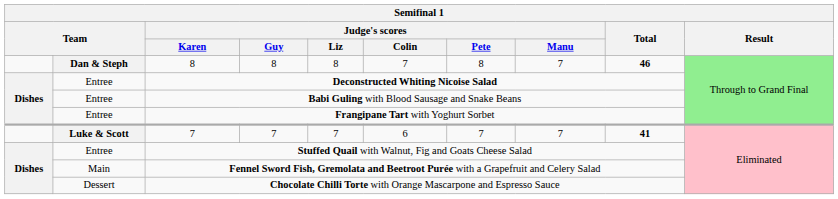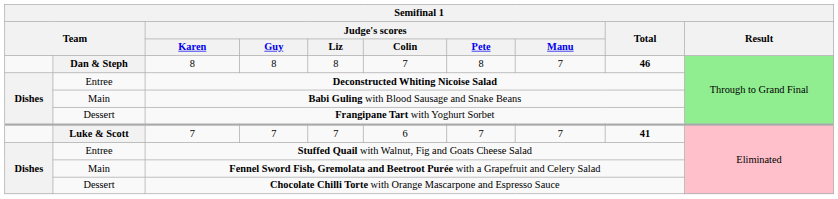 <table class="wikitable plainrowheaders" style="margin:1em auto; text-align:center; font-size:90%; width:80em;">
 <tr>
 <th colspan="10" >Semifinal 1</th>
 </tr>
 <tr>
 <th rowspan="2" colspan="2">Team</th>
 <th colspan="6">Judge's scores</th>
 <th rowspan="2">Total<br></th>
 <th rowspan="2">Result</th>
 </tr>
 <tr>
 <th><a href='#'>Karen</a></th>
 <th><a href='#'>Guy</a></th>
 <th>Liz</th>
 <th>Colin</th>
 <th><a href='#'>Pete</a></th>
 <th><a href='#'>Manu</a></th>
 </tr>
 <tr>
 <td></td>
 <th>Dan & Steph</th>
 <td>8</td>
 <td>8</td>
 <td>8</td>
 <td>7</td>
 <td>8</td>
 <td>7</td>
 <td><strong>46</strong></td>
 <td rowspan="4" style="background:lightgreen">Through to Grand Final</td>
 </tr>
 <tr>
 <th rowspan="3">Dishes</th>
 <td>Entree</td>
 <td colspan="7"><strong>Deconstructed Whiting Nicoise Salad</strong></td>
 </tr>
 <tr>
-<td>Entree</td>
+<td>Main</td>
 <td colspan="7"><strong>Babi Guling</strong> with Blood Sausage and Snake Beans</td>
 </tr>
 <tr>
-<td>Entree</td>
+<td>Dessert</td>
 <td colspan="7"><strong>Frangipane Tart</strong> with Yoghurt Sorbet</td>
 </tr>
 <tr style="border-top:3px solid #aaa;">
 <td></td>
 <th>Luke & Scott</th>
 <td>7</td>
 <td>7</td>
 <td>7</td>
 <td>6</td>
 <td>7</td>
 <td>7</td>
 <td><strong>41</strong></td>
 <td rowspan="4" style="background:pink">Eliminated</td>
 </tr>
 <tr>
 <th rowspan="3">Dishes</th>
 <td>Entree</td>
 <td colspan="7"><strong>Stuffed Quail</strong> with Walnut, Fig and Goats Cheese Salad</td>
 </tr>
 <tr>
 <td>Main</td>
 <td colspan="7"><strong>Fennel Sword Fish, Gremolata and Beetroot Purée</strong> with a Grapefruit and Celery Salad</td>
 </tr>
 <tr>
 <td>Dessert</td>
 <td colspan="7"><strong>Chocolate Chilli Torte</strong> with Orange Mascarpone and Espresso Sauce</td>
 </tr>
 </table>
